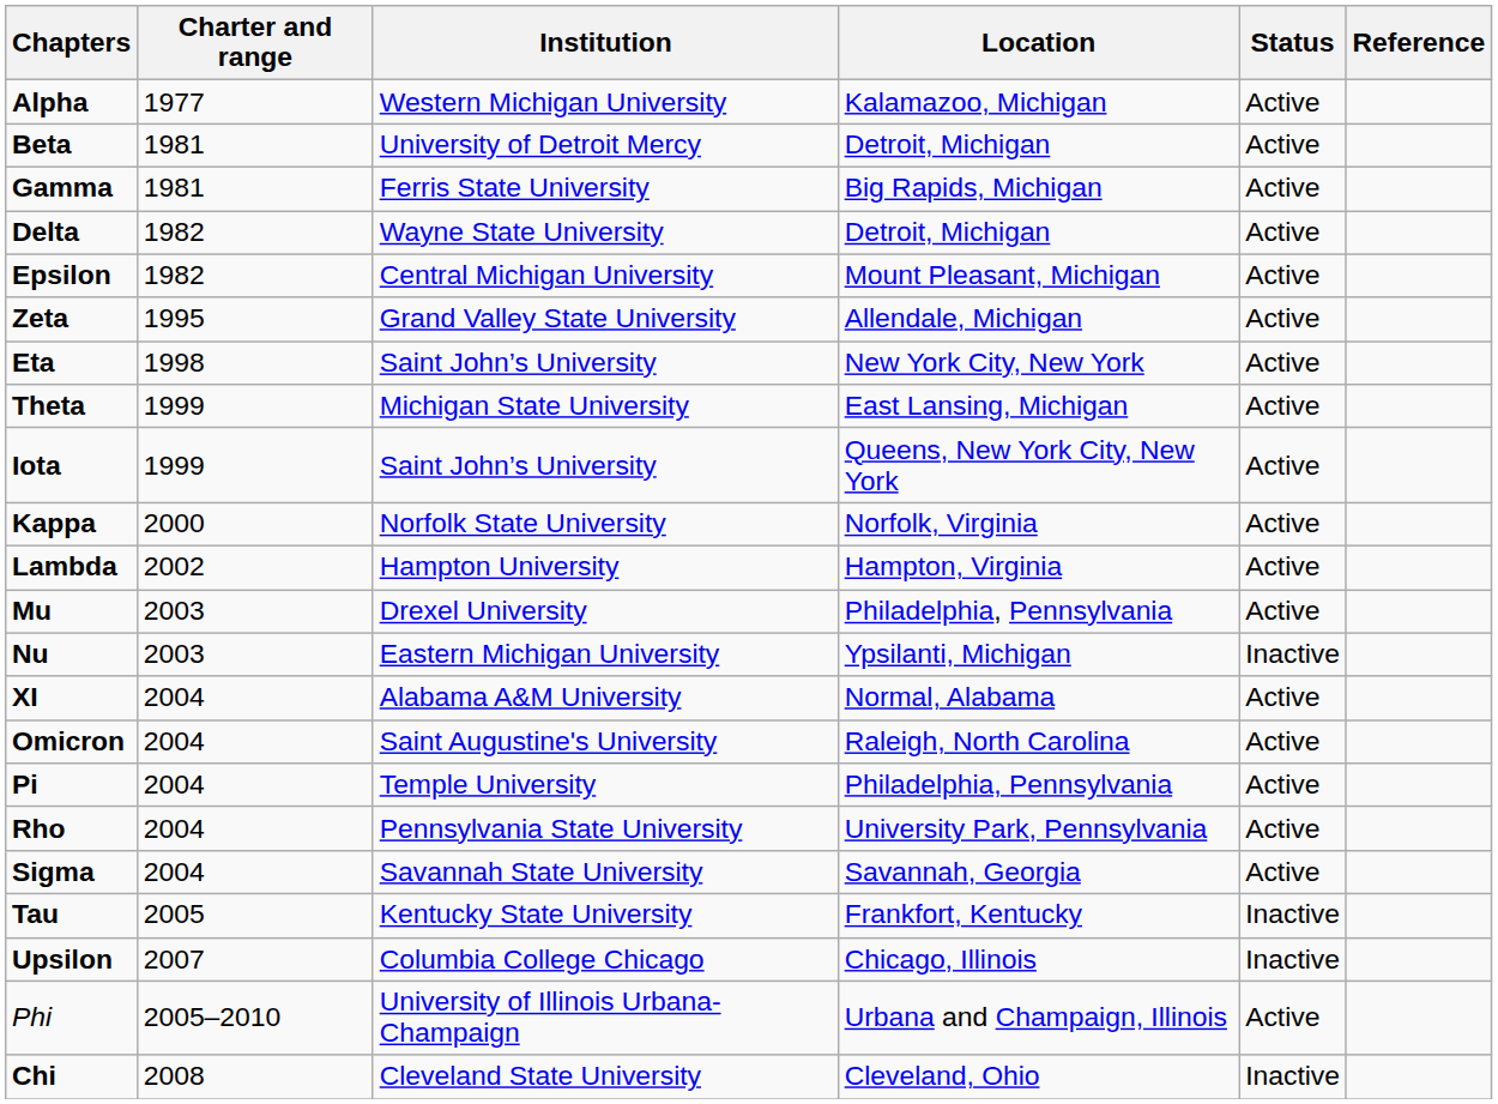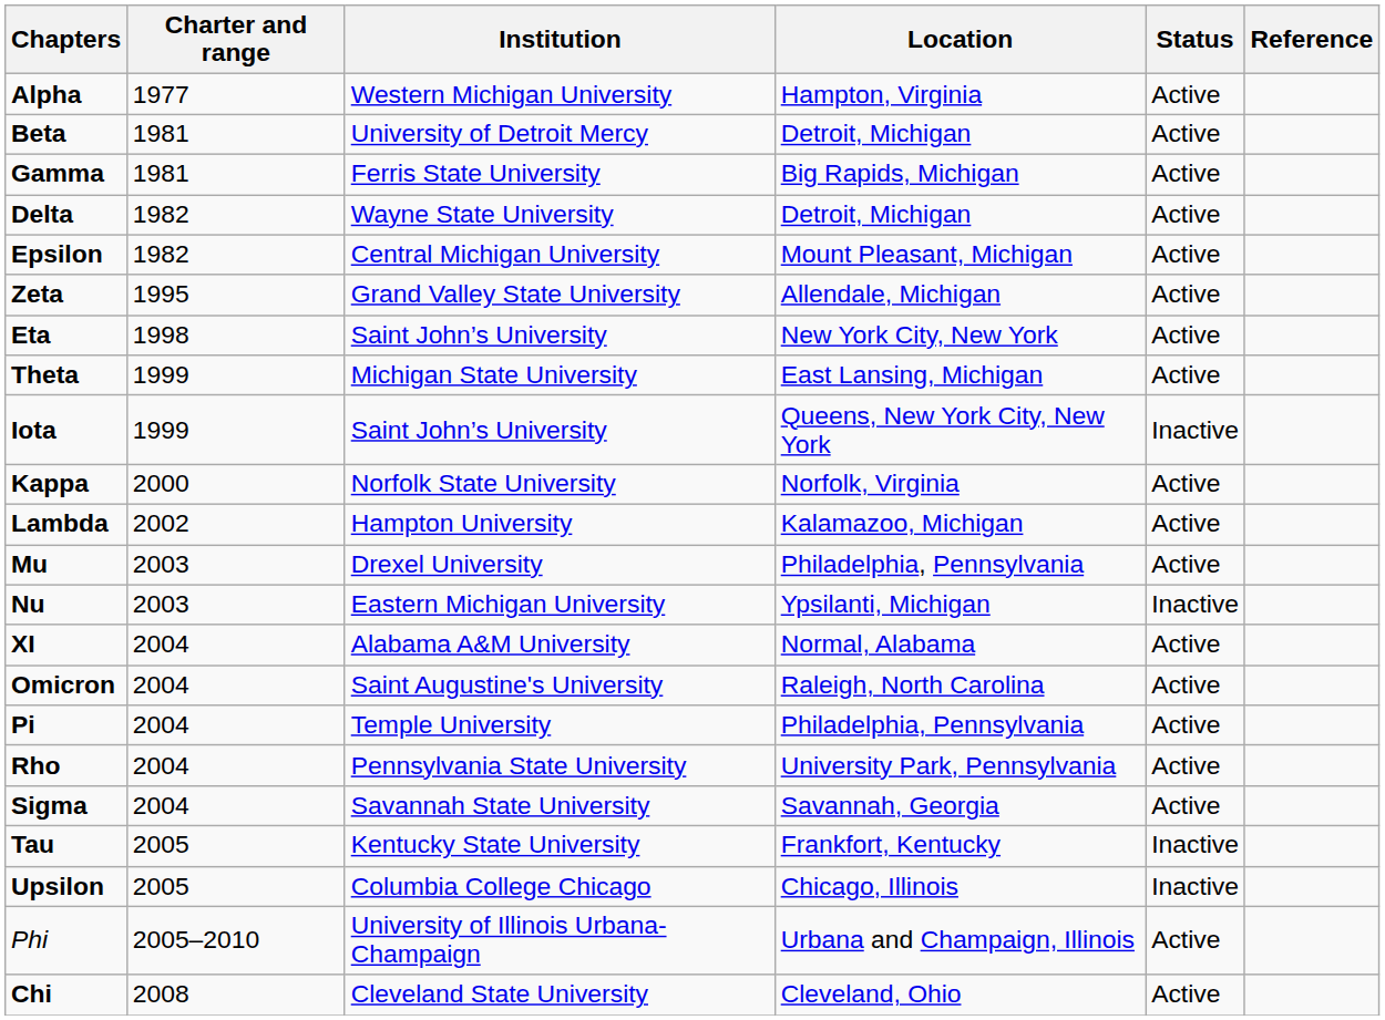 <table class="wikitable sortable">
 <tr>
 <th>Chapters</th>
 <th>Charter and range</th>
 <th>Institution</th>
 <th>Location</th>
 <th>Status</th>
 <th>Reference</th>
 </tr>
 <tr>
 <td><strong>Alpha</strong></td>
 <td>1977</td>
 <td><a href='#'>Western Michigan University</a></td>
-<td><a href='#'>Kalamazoo, Michigan</a></td>
+<td><a href='#'>Hampton, Virginia</a></td>
 <td>Active</td>
 <td></td>
 </tr>
 <tr>
 <td><strong>Beta</strong></td>
 <td>1981</td>
 <td><a href='#'>University of Detroit Mercy</a></td>
 <td><a href='#'>Detroit, Michigan</a></td>
 <td>Active</td>
 <td></td>
 </tr>
 <tr>
 <td><strong>Gamma</strong></td>
 <td>1981</td>
 <td><a href='#'>Ferris State University</a></td>
 <td><a href='#'>Big Rapids, Michigan</a></td>
 <td>Active</td>
 <td></td>
 </tr>
 <tr>
 <td><strong>Delta</strong></td>
 <td>1982</td>
 <td><a href='#'>Wayne State University</a></td>
 <td><a href='#'>Detroit, Michigan</a></td>
 <td>Active</td>
 <td></td>
 </tr>
 <tr>
 <td><strong>Epsilon</strong></td>
 <td>1982</td>
 <td><a href='#'>Central Michigan University</a></td>
 <td><a href='#'>Mount Pleasant, Michigan</a></td>
 <td>Active</td>
 <td></td>
 </tr>
 <tr>
 <td><strong>Zeta</strong></td>
 <td>1995</td>
 <td><a href='#'>Grand Valley State University</a></td>
 <td><a href='#'>Allendale, Michigan</a></td>
 <td>Active</td>
 <td></td>
 </tr>
 <tr>
 <td><strong>Eta</strong></td>
 <td>1998</td>
 <td><a href='#'>Saint John’s University</a></td>
 <td><a href='#'>New York City, New York</a></td>
 <td>Active</td>
 <td></td>
 </tr>
 <tr>
 <td><strong>Theta</strong></td>
 <td>1999</td>
 <td><a href='#'>Michigan State University</a></td>
 <td><a href='#'>East Lansing, Michigan</a></td>
 <td>Active</td>
 <td></td>
 </tr>
 <tr>
 <td><strong>Iota</strong></td>
 <td>1999</td>
 <td><a href='#'>Saint John’s University</a></td>
 <td><a href='#'>Queens, New York City, New York</a></td>
-<td>Active</td>
+<td>Inactive</td>
 <td></td>
 </tr>
 <tr>
 <td><strong>Kappa</strong></td>
 <td>2000</td>
 <td><a href='#'>Norfolk State University</a></td>
 <td><a href='#'>Norfolk, Virginia</a></td>
 <td>Active</td>
 <td></td>
 </tr>
 <tr>
 <td><strong>Lambda</strong></td>
 <td>2002</td>
 <td><a href='#'>Hampton University</a></td>
-<td><a href='#'>Hampton, Virginia</a></td>
+<td><a href='#'>Kalamazoo, Michigan</a></td>
 <td>Active</td>
 <td></td>
 </tr>
 <tr>
 <td><strong>Mu</strong></td>
 <td>2003</td>
 <td><a href='#'>Drexel University</a></td>
 <td><a href='#'>Philadelphia</a>, <a href='#'>Pennsylvania</a></td>
 <td>Active</td>
 <td></td>
 </tr>
 <tr>
 <td><strong>Nu</strong></td>
 <td>2003</td>
 <td><a href='#'>Eastern Michigan University</a></td>
 <td><a href='#'>Ypsilanti, Michigan</a></td>
 <td>Inactive</td>
 <td></td>
 </tr>
 <tr>
 <td><strong>XI</strong></td>
 <td>2004</td>
 <td><a href='#'>Alabama A&M University</a></td>
 <td><a href='#'>Normal, Alabama</a></td>
 <td>Active</td>
 <td></td>
 </tr>
 <tr>
 <td><strong>Omicron</strong></td>
 <td>2004</td>
 <td><a href='#'>Saint Augustine's University</a></td>
 <td><a href='#'>Raleigh, North Carolina</a></td>
 <td>Active</td>
 <td></td>
 </tr>
 <tr>
 <td><strong>Pi</strong></td>
 <td>2004</td>
 <td><a href='#'>Temple University</a></td>
 <td><a href='#'>Philadelphia, Pennsylvania</a></td>
 <td>Active</td>
 <td></td>
 </tr>
 <tr>
 <td><strong>Rho</strong></td>
 <td>2004</td>
 <td><a href='#'>Pennsylvania State University</a></td>
 <td><a href='#'>University Park, Pennsylvania</a></td>
 <td>Active</td>
 <td></td>
 </tr>
 <tr>
 <td><strong>Sigma</strong></td>
 <td>2004</td>
 <td><a href='#'>Savannah State University</a></td>
 <td><a href='#'>Savannah, Georgia</a></td>
 <td>Active</td>
 <td></td>
 </tr>
 <tr>
 <td><strong>Tau</strong></td>
 <td>2005</td>
 <td><a href='#'>Kentucky State University</a></td>
 <td><a href='#'>Frankfort, Kentucky</a></td>
 <td>Inactive</td>
 <td></td>
 </tr>
 <tr>
 <td><strong>Upsilon</strong></td>
-<td>2007</td>
+<td>2005</td>
 <td><a href='#'>Columbia College Chicago</a></td>
 <td><a href='#'>Chicago, Illinois</a></td>
 <td>Inactive</td>
 <td></td>
 </tr>
 <tr>
 <td><em>Phi</em></td>
 <td>2005–2010</td>
 <td><a href='#'>University of Illinois Urbana-Champaign</a></td>
 <td><a href='#'>Urbana</a> and <a href='#'>Champaign, Illinois</a></td>
 <td>Active</td>
 <td></td>
 </tr>
 <tr>
 <td><strong>Chi</strong></td>
 <td>2008</td>
 <td><a href='#'>Cleveland State University</a></td>
 <td><a href='#'>Cleveland, Ohio</a></td>
-<td>Inactive</td>
+<td>Active</td>
 <td></td>
 </tr>
 </table>
